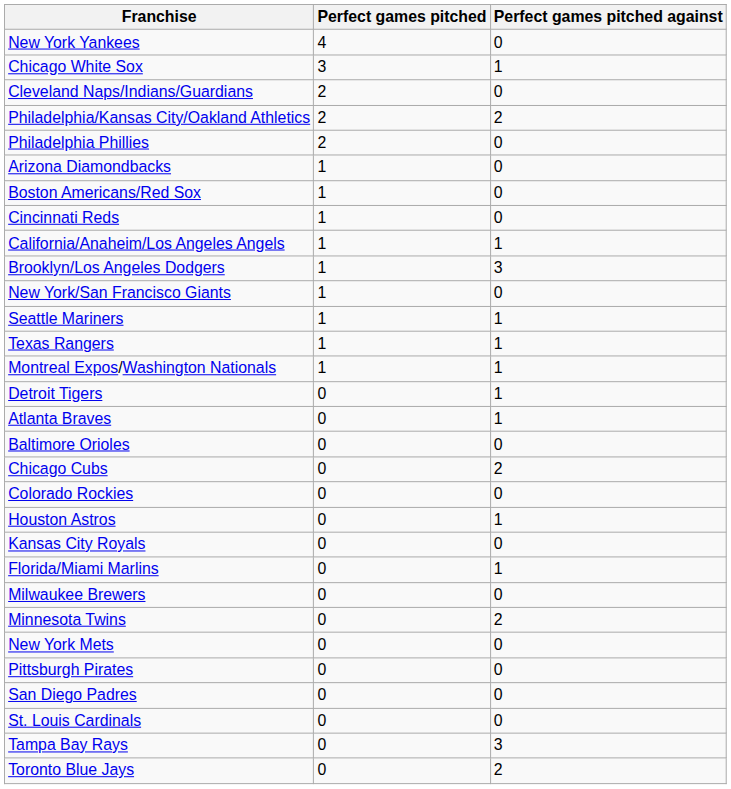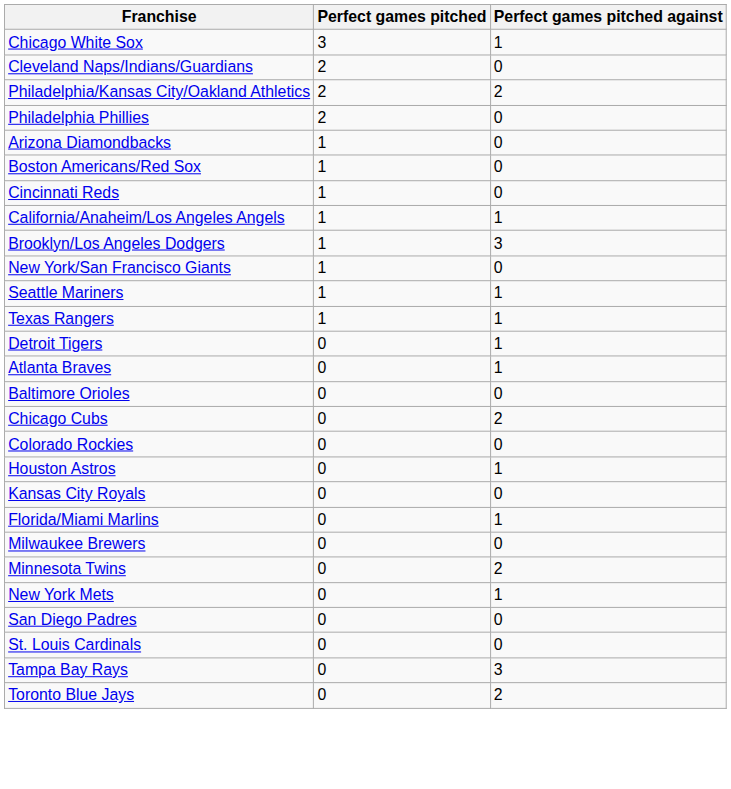 <table class="wikitable sortable plainrowheaders">
 <tr>
 <th scope="col">Franchise</th>
 <th scope="col">Perfect games pitched</th>
 <th scope="col">Perfect games pitched against</th>
-</tr>
-<tr>
-<td><a href='#'>New York Yankees</a></td>
-<td>4</td>
-<td>0</td>
 </tr>
 <tr>
 <td><a href='#'>Chicago White Sox</a></td>
 <td>3</td>
 <td>1</td>
 </tr>
 <tr>
 <td><a href='#'>Cleveland Naps/Indians/Guardians</a></td>
 <td>2</td>
 <td>0</td>
 </tr>
 <tr>
 <td><a href='#'>Philadelphia/Kansas City/Oakland Athletics</a></td>
 <td>2</td>
 <td>2</td>
 </tr>
 <tr>
 <td><a href='#'>Philadelphia Phillies</a></td>
 <td>2</td>
 <td>0</td>
 </tr>
 <tr>
 <td><a href='#'>Arizona Diamondbacks</a></td>
 <td>1</td>
 <td>0</td>
 </tr>
 <tr>
 <td><a href='#'>Boston Americans/Red Sox</a></td>
 <td>1</td>
 <td>0</td>
 </tr>
 <tr>
 <td><a href='#'>Cincinnati Reds</a></td>
 <td>1</td>
 <td>0</td>
 </tr>
 <tr>
 <td><a href='#'>California/Anaheim/Los Angeles Angels</a></td>
 <td>1</td>
 <td>1</td>
 </tr>
 <tr>
 <td><a href='#'>Brooklyn/Los Angeles Dodgers</a></td>
 <td>1</td>
 <td>3</td>
 </tr>
 <tr>
 <td><a href='#'> New York/San Francisco Giants</a></td>
 <td>1</td>
 <td>0</td>
 </tr>
 <tr>
 <td><a href='#'>Seattle Mariners</a></td>
 <td>1</td>
 <td>1</td>
 </tr>
 <tr>
 <td><a href='#'>Texas Rangers</a></td>
 <td>1</td>
 <td>1</td>
 </tr>
 <tr>
-<td><a href='#'>Montreal Expos</a>/<a href='#'>Washington Nationals</a></td>
-<td>1</td>
-<td>1</td>
-</tr>
-<tr>
 <td><a href='#'>Detroit Tigers</a></td>
 <td>0</td>
 <td>1</td>
 </tr>
 <tr>
 <td><a href='#'>Atlanta Braves</a></td>
 <td>0</td>
 <td>1</td>
 </tr>
 <tr>
 <td><a href='#'>Baltimore Orioles</a></td>
 <td>0</td>
 <td>0</td>
 </tr>
 <tr>
 <td><a href='#'>Chicago Cubs</a></td>
 <td>0</td>
 <td>2</td>
 </tr>
 <tr>
 <td><a href='#'>Colorado Rockies</a></td>
 <td>0</td>
 <td>0</td>
 </tr>
 <tr>
 <td><a href='#'>Houston Astros</a></td>
 <td>0</td>
 <td>1</td>
 </tr>
 <tr>
 <td><a href='#'>Kansas City Royals</a></td>
 <td>0</td>
 <td>0</td>
 </tr>
 <tr>
 <td><a href='#'>Florida/Miami Marlins</a></td>
 <td>0</td>
 <td>1</td>
 </tr>
 <tr>
 <td><a href='#'>Milwaukee Brewers</a></td>
 <td>0</td>
 <td>0</td>
 </tr>
 <tr>
 <td><a href='#'>Minnesota Twins</a></td>
 <td>0</td>
 <td>2</td>
 </tr>
 <tr>
 <td><a href='#'>New York Mets</a></td>
 <td>0</td>
-<td>0</td>
-</tr>
-<tr>
-<td><a href='#'>Pittsburgh Pirates</a></td>
-<td>0</td>
-<td>0</td>
+<td>1</td>
 </tr>
 <tr>
 <td><a href='#'>San Diego Padres</a></td>
 <td>0</td>
 <td>0</td>
 </tr>
 <tr>
 <td><a href='#'>St. Louis Cardinals</a></td>
 <td>0</td>
 <td>0</td>
 </tr>
 <tr>
 <td><a href='#'>Tampa Bay Rays</a></td>
 <td>0</td>
 <td>3</td>
 </tr>
 <tr>
 <td><a href='#'>Toronto Blue Jays</a></td>
 <td>0</td>
 <td>2</td>
 </tr>
 </table>
